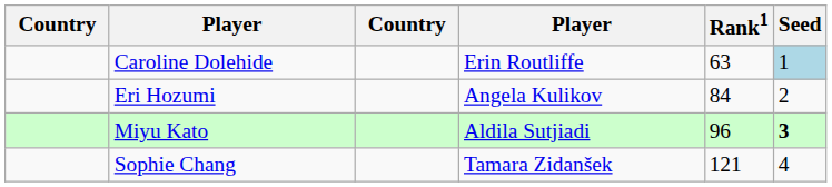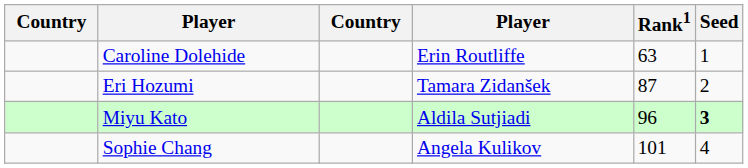 <table class="sortable wikitable">
 <tr>
 <th width="70">Country</th>
 <th width="175">Player</th>
 <th width="70">Country</th>
 <th width="175">Player</th>
 <th>Rank<sup>1</sup></th>
 <th>Seed</th>
 </tr>
 <tr>
 <td></td>
 <td><a href='#'>Caroline Dolehide</a></td>
 <td></td>
 <td><a href='#'>Erin Routliffe</a></td>
 <td>63</td>
-<td style="background: lightblue;">1</td>
+<td>1</td>
 </tr>
 <tr>
 <td></td>
 <td><a href='#'>Eri Hozumi</a></td>
 <td></td>
-<td><a href='#'>Angela Kulikov</a></td>
-<td>84</td>
+<td><a href='#'>Tamara Zidanšek</a></td>
+<td>87</td>
 <td>2</td>
 </tr>
 <tr style="background:#cfc;">
 <td></td>
 <td><a href='#'>Miyu Kato</a></td>
 <td></td>
 <td><a href='#'>Aldila Sutjiadi</a></td>
 <td>96</td>
 <td><strong>3</strong></td>
 </tr>
 <tr>
 <td></td>
 <td><a href='#'>Sophie Chang</a></td>
 <td></td>
-<td><a href='#'>Tamara Zidanšek</a></td>
-<td>121</td>
+<td><a href='#'>Angela Kulikov</a></td>
+<td>101</td>
 <td>4</td>
 </tr>
 </table>
